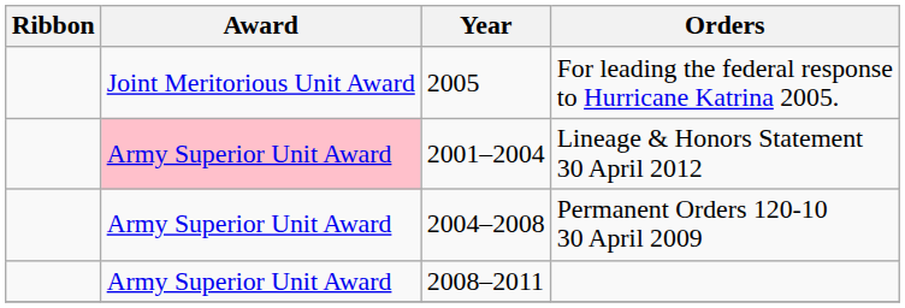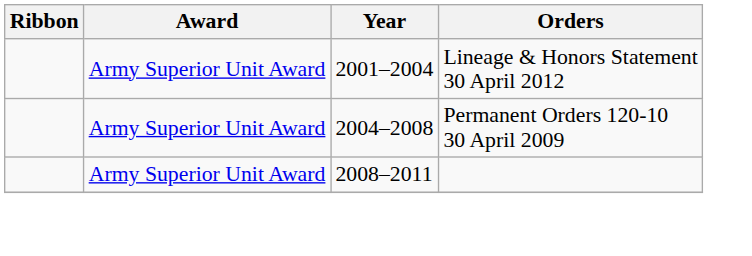 <table class="wikitable">
 <tr>
 <th>Ribbon</th>
 <th>Award</th>
 <th>Year</th>
 <th>Orders</th>
 </tr>
-<tr>
-<td></td>
-<td><a href='#'>Joint Meritorious Unit Award</a></td>
-<td>2005</td>
-<td>For leading the federal response<br> to <a href='#'>Hurricane Katrina</a> 2005.</td>
-</tr>
 <tr ->
 <td></td>
-<td style="background: pink;"><a href='#'>Army Superior Unit Award</a></td>
+<td><a href='#'>Army Superior Unit Award</a></td>
 <td>2001–2004</td>
 <td>Lineage & Honors Statement<br>30 April 2012</td>
 </tr>
 <tr>
 <td></td>
 <td><a href='#'>Army Superior Unit Award</a></td>
 <td>2004–2008</td>
 <td>Permanent Orders 120-10<br>30 April 2009</td>
 </tr>
 <tr>
 <td></td>
 <td><a href='#'>Army Superior Unit Award</a></td>
 <td>2008–2011</td>
 <td></td>
 </tr>
 <tr>
 </tr>
 </table>
